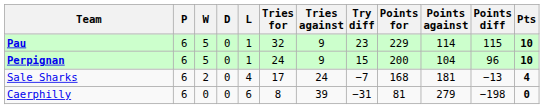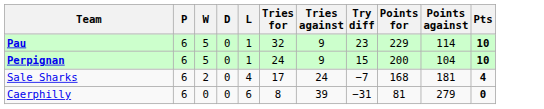 <table class="wikitable" style="text-align: center;">
 <tr>
 <th width="200">Team</th>
 <th width="20">P</th>
 <th width="20">W</th>
 <th width="20">D</th>
 <th width="20">L</th>
 <th width="20">Tries for</th>
 <th width="20">Tries against</th>
 <th width="20">Try diff</th>
 <th width="20">Points for</th>
 <th width="20">Points against</th>
-<th width="25">Points diff</th>
 <th width="20">Pts</th>
 </tr>
 <tr bgcolor="#ccffcc">
 <td align="left"> <strong><a href='#'>Pau</a></strong></td>
 <td>6</td>
 <td>5</td>
 <td>0</td>
 <td>1</td>
 <td>32</td>
 <td>9</td>
 <td>23</td>
 <td>229</td>
 <td>114</td>
-<td>115</td>
 <td><strong>10</strong></td>
 </tr>
 <tr bgcolor="#ccffcc">
 <td align="left"> <strong><a href='#'>Perpignan</a></strong></td>
 <td>6</td>
 <td>5</td>
 <td>0</td>
 <td>1</td>
 <td>24</td>
 <td>9</td>
 <td>15</td>
 <td>200</td>
 <td>104</td>
-<td>96</td>
 <td><strong>10</strong></td>
 </tr>
 <tr>
 <td align="left"> <a href='#'>Sale Sharks</a></td>
 <td>6</td>
 <td>2</td>
 <td>0</td>
 <td>4</td>
 <td>17</td>
 <td>24</td>
 <td>−7</td>
 <td>168</td>
 <td>181</td>
-<td>−13</td>
 <td><strong>4</strong></td>
 </tr>
 <tr>
 <td align="left"> <a href='#'>Caerphilly</a></td>
 <td>6</td>
 <td>0</td>
 <td>0</td>
 <td>6</td>
 <td>8</td>
 <td>39</td>
 <td>−31</td>
 <td>81</td>
 <td>279</td>
-<td>−198</td>
 <td><strong>0</strong></td>
 </tr>
 </table>
